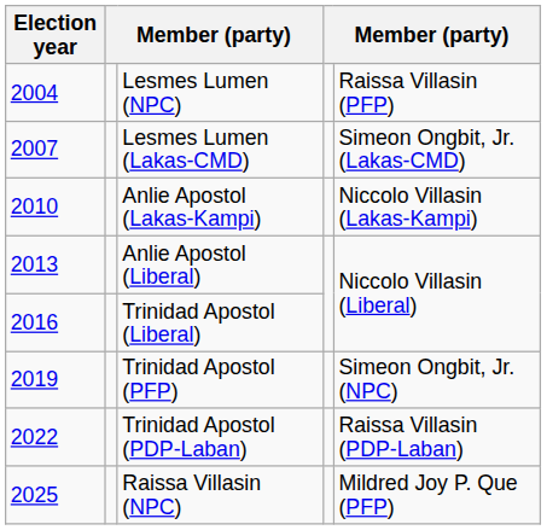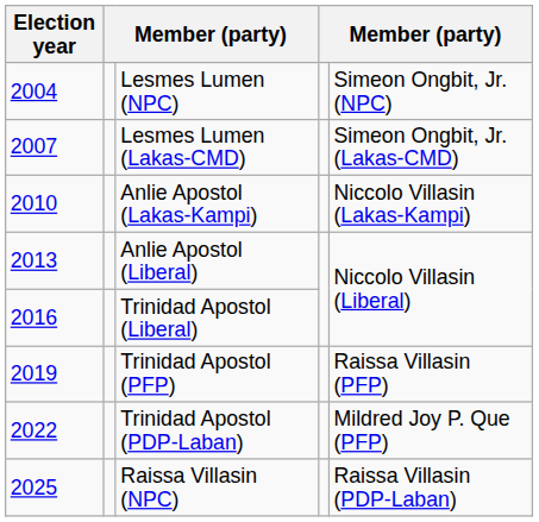 <table class=wikitable style="font-size:90%">
 <tr>
 <th width=60px>Election<br>year</th>
 <th colspan=2 width=140px>Member (party)</th>
 <th colspan=2 width=140px>Member (party)</th>
 </tr>
 <tr>
 <td><a href='#'>2004</a></td>
 <td bgcolor=></td>
 <td>Lesmes Lumen<br>(<a href='#'>NPC</a>)</td>
 <td bgcolor=></td>
-<td>Raissa Villasin<br>(<a href='#'>PFP</a>)</td>
+<td>Simeon Ongbit, Jr.<br>(<a href='#'>NPC</a>)</td>
 </tr>
 <tr>
 <td><a href='#'>2007</a></td>
 <td bgcolor=></td>
 <td>Lesmes Lumen<br>(<a href='#'>Lakas-CMD</a>)</td>
 <td bgcolor=></td>
 <td>Simeon Ongbit, Jr.<br>(<a href='#'>Lakas-CMD</a>)</td>
 </tr>
 <tr>
 <td><a href='#'>2010</a></td>
 <td bgcolor=></td>
 <td>Anlie Apostol<br>(<a href='#'>Lakas-Kampi</a>)</td>
 <td bgcolor=></td>
 <td>Niccolo Villasin<br>(<a href='#'>Lakas-Kampi</a>)</td>
 </tr>
 <tr>
 <td><a href='#'>2013</a></td>
 <td bgcolor=></td>
 <td>Anlie Apostol<br>(<a href='#'>Liberal</a>)</td>
 <td rowspan=2 bgcolor=></td>
 <td rowspan=2>Niccolo Villasin<br>(<a href='#'>Liberal</a>)</td>
 </tr>
 <tr>
 <td><a href='#'>2016</a></td>
 <td bgcolor=></td>
 <td>Trinidad Apostol<br>(<a href='#'>Liberal</a>)</td>
 </tr>
 <tr>
 <td><a href='#'>2019</a></td>
 <td bgcolor=></td>
 <td>Trinidad Apostol<br>(<a href='#'>PFP</a>)</td>
 <td bgcolor=></td>
-<td>Simeon Ongbit, Jr.<br>(<a href='#'>NPC</a>)</td>
+<td>Raissa Villasin<br>(<a href='#'>PFP</a>)</td>
 </tr>
 <tr>
 <td><a href='#'>2022</a></td>
 <td bgcolor=></td>
 <td>Trinidad Apostol<br>(<a href='#'>PDP-Laban</a>)</td>
 <td bgcolor=></td>
-<td>Raissa Villasin<br>(<a href='#'>PDP-Laban</a>)</td>
+<td>Mildred Joy P. Que<br>(<a href='#'>PFP</a>)</td>
 </tr>
 <tr>
 <td><a href='#'>2025</a></td>
 <td bgcolor=></td>
 <td>Raissa Villasin<br>(<a href='#'>NPC</a>)</td>
 <td bgcolor=></td>
-<td>Mildred Joy P. Que<br>(<a href='#'>PFP</a>)</td>
+<td>Raissa Villasin<br>(<a href='#'>PDP-Laban</a>)</td>
 </tr>
 </table>
